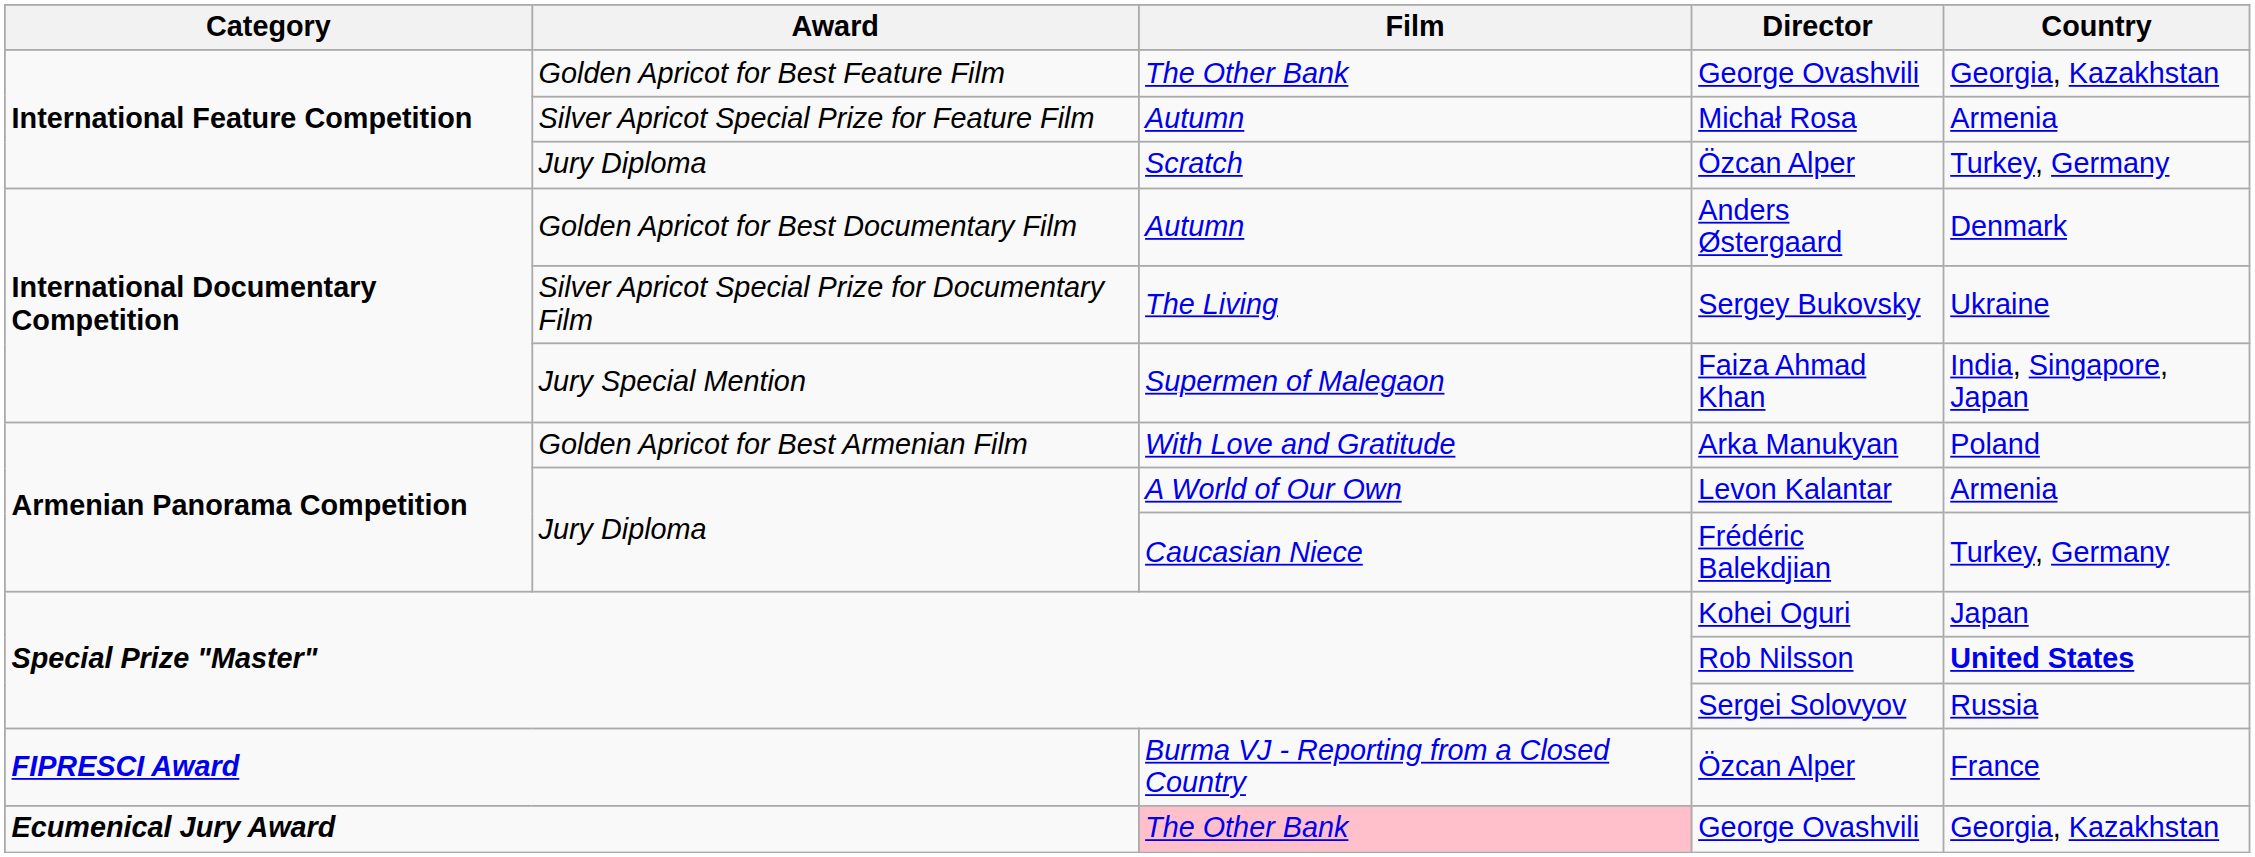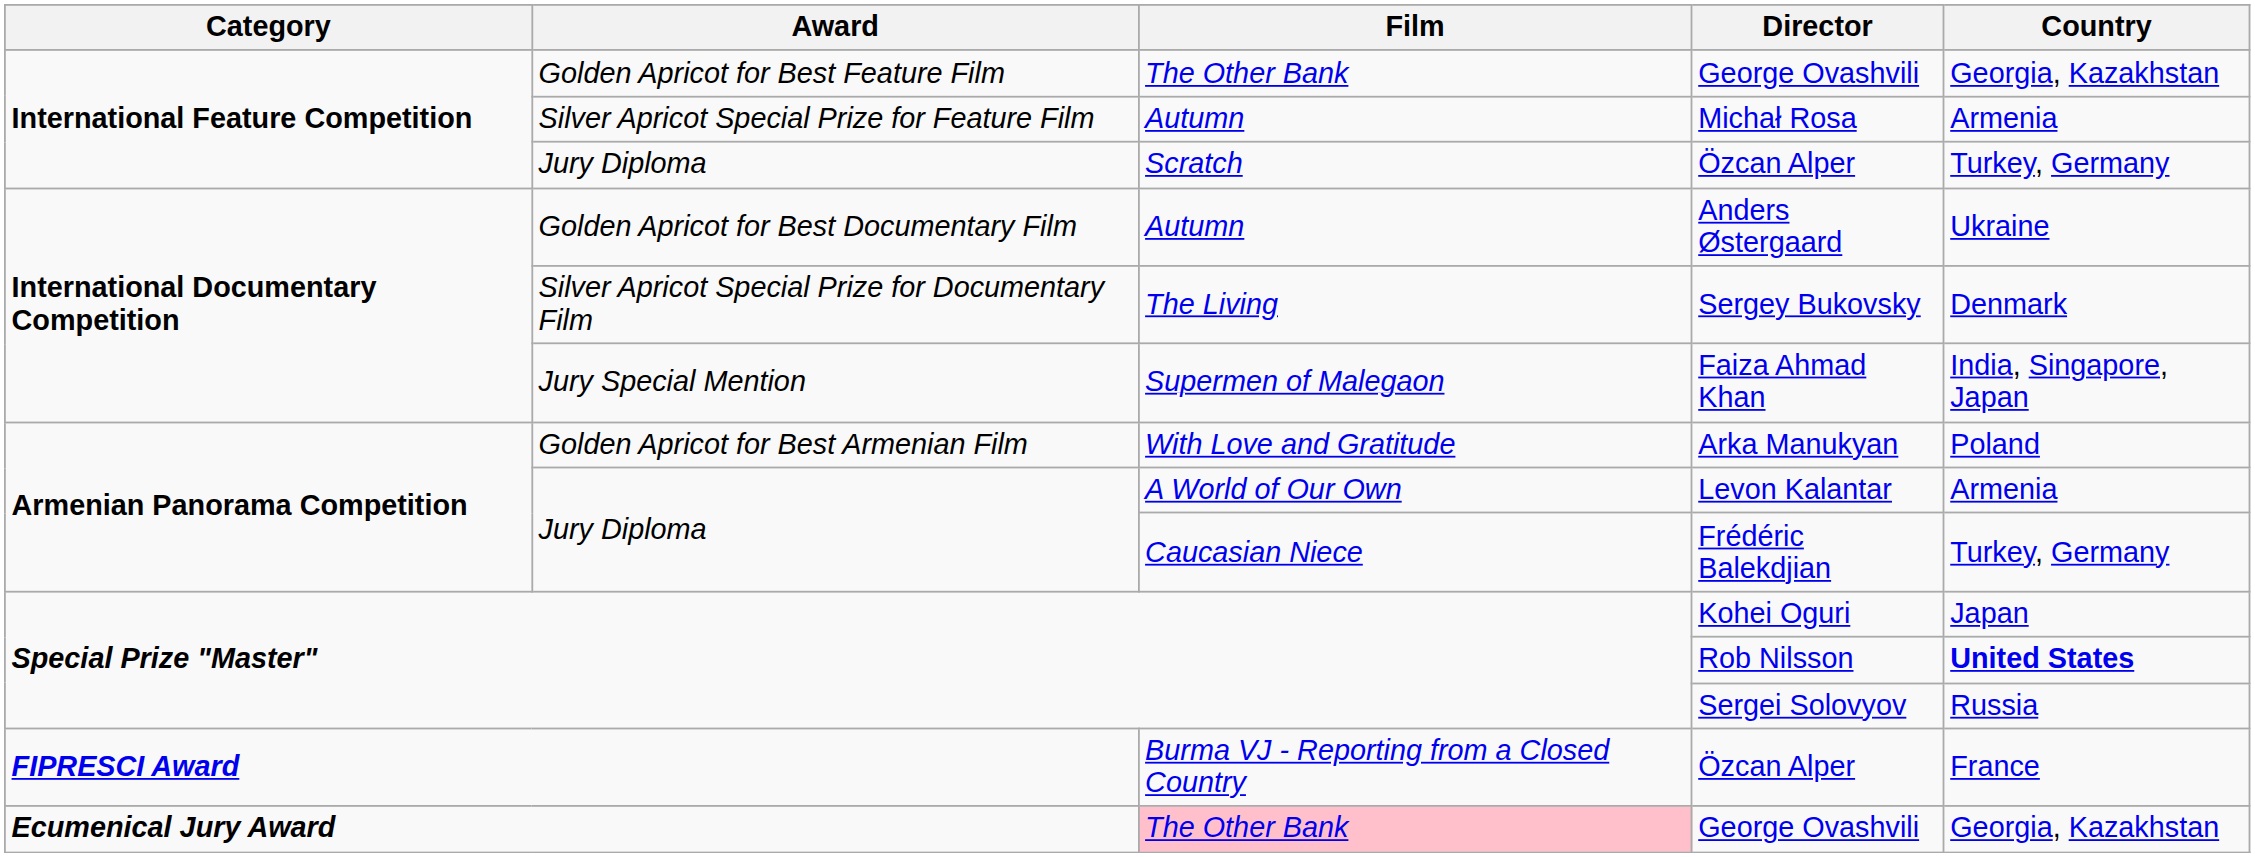 <table class="wikitable sortable">
 <tr>
 <th>Category</th>
 <th>Award</th>
 <th>Film</th>
 <th>Director</th>
 <th>Country</th>
 </tr>
 <tr>
 <td rowspan="3"><strong>International Feature Competition</strong></td>
 <td><em>Golden Apricot for Best Feature Film</em></td>
 <td><em><a href='#'>The Other Bank</a></em></td>
 <td><a href='#'>George Ovashvili</a></td>
 <td> <a href='#'>Georgia</a>,  <a href='#'>Kazakhstan</a></td>
 </tr>
 <tr>
 <td><em>Silver Apricot Special Prize for Feature Film</em></td>
 <td><em><a href='#'>Autumn</a></em></td>
 <td><a href='#'>Michał Rosa</a></td>
 <td> <a href='#'>Armenia</a></td>
 </tr>
 <tr>
 <td><em>Jury Diploma</em></td>
 <td><em><a href='#'>Scratch</a></em></td>
 <td><a href='#'>Özcan Alper</a></td>
 <td> <a href='#'>Turkey</a>,  <a href='#'>Germany</a></td>
 </tr>
 <tr>
 <td rowspan="3"><strong>International Documentary Competition</strong></td>
 <td><em>Golden Apricot for Best Documentary Film</em></td>
 <td><em><a href='#'>Autumn</a></em></td>
 <td><a href='#'>Anders Østergaard</a></td>
-<td> <a href='#'>Denmark</a></td>
+<td> <a href='#'>Ukraine</a></td>
 </tr>
 <tr>
 <td><em>Silver Apricot Special Prize for Documentary Film</em></td>
 <td><em><a href='#'>The Living</a></em></td>
 <td><a href='#'>Sergey Bukovsky</a></td>
-<td> <a href='#'>Ukraine</a></td>
+<td> <a href='#'>Denmark</a></td>
 </tr>
 <tr>
 <td><em>Jury Special Mention</em></td>
 <td><em><a href='#'>Supermen of Malegaon</a></em></td>
 <td><a href='#'>Faiza Ahmad Khan</a></td>
 <td> <a href='#'>India</a>,  <a href='#'>Singapore</a>,  <a href='#'>Japan</a></td>
 </tr>
 <tr>
 <td rowspan="3"><strong>Armenian Panorama Competition</strong></td>
 <td><em>Golden Apricot for Best Armenian Film</em></td>
 <td><em><a href='#'>With Love and Gratitude</a></em></td>
 <td><a href='#'>Arka Manukyan</a></td>
 <td> <a href='#'>Poland</a></td>
 </tr>
 <tr>
 <td rowspan="2"><em>Jury Diploma</em></td>
 <td><em><a href='#'>A World of Our Own</a></em></td>
 <td><a href='#'>Levon Kalantar</a></td>
 <td> <a href='#'>Armenia</a></td>
 </tr>
 <tr>
 <td><em><a href='#'>Caucasian Niece</a></em></td>
 <td><a href='#'>Frédéric Balekdjian</a></td>
 <td> <a href='#'>Turkey</a>,  <a href='#'>Germany</a></td>
 </tr>
 <tr>
 <td rowspan="3" colspan="3"><strong><em>Special Prize "Master"</em></strong></td>
 <td><a href='#'>Kohei Oguri</a></td>
 <td> <a href='#'>Japan</a></td>
 </tr>
 <tr>
 <td><a href='#'>Rob Nilsson</a></td>
 <td><strong> <a href='#'>United States</a></strong></td>
 </tr>
 <tr>
 <td><a href='#'>Sergei Solovyov</a></td>
 <td> <a href='#'>Russia</a></td>
 </tr>
 <tr>
 <td colspan="2"><strong><em><a href='#'>FIPRESCI Award</a></em></strong></td>
 <td><em><a href='#'>Burma VJ - Reporting from a Closed Country</a></em></td>
 <td><a href='#'>Özcan Alper</a></td>
 <td> <a href='#'>France</a></td>
 </tr>
 <tr>
 <td colspan="2"><strong><em>Ecumenical Jury Award</em></strong></td>
 <td style="background: pink;"><em><a href='#'>The Other Bank</a></em></td>
 <td><a href='#'>George Ovashvili</a></td>
 <td> <a href='#'>Georgia</a>,  <a href='#'>Kazakhstan</a></td>
 </tr>
 <tr>
 </tr>
 </table>
